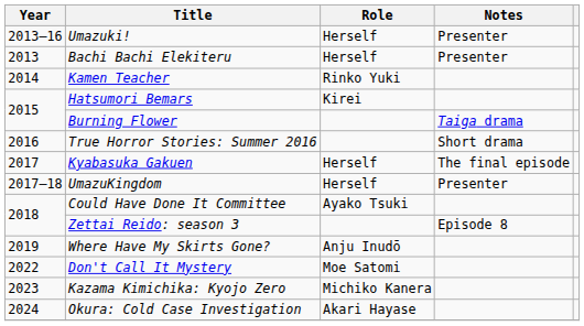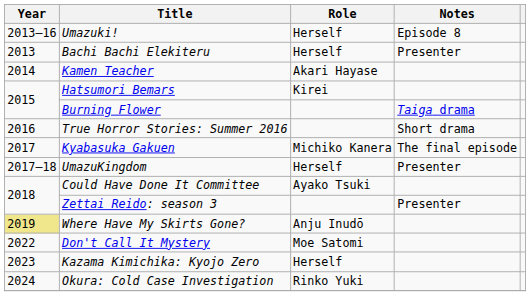 <table class="wikitable">
 <tr>
 <th>Year</th>
 <th>Title</th>
 <th>Role</th>
 <th>Notes</th>
 <th></th>
 </tr>
 <tr>
 <td>2013–16</td>
 <td><em>Umazuki!</em></td>
 <td>Herself</td>
-<td>Presenter</td>
+<td>Episode 8</td>
 <td></td>
 </tr>
 <tr>
 <td>2013</td>
 <td><em>Bachi Bachi Elekiteru</em></td>
 <td>Herself</td>
 <td>Presenter</td>
 <td></td>
 </tr>
 <tr>
 <td>2014</td>
 <td><em><a href='#'>Kamen Teacher</a></em></td>
-<td>Rinko Yuki</td>
+<td>Akari Hayase</td>
 <td></td>
 <td></td>
 </tr>
 <tr>
 <td rowspan=2>2015</td>
 <td><em><a href='#'>Hatsumori Bemars</a></em></td>
 <td>Kirei</td>
 <td></td>
 <td></td>
 </tr>
 <tr>
 <td><em><a href='#'>Burning Flower</a></em></td>
 <td></td>
 <td><a href='#'><em>Taiga</em> drama</a></td>
 <td></td>
 </tr>
 <tr>
 <td>2016</td>
 <td><em>True Horror Stories: Summer 2016</em></td>
 <td></td>
 <td>Short drama</td>
 <td></td>
 </tr>
 <tr>
 <td>2017</td>
 <td><em><a href='#'>Kyabasuka Gakuen</a></em></td>
-<td>Herself</td>
+<td>Michiko Kanera</td>
 <td>The final episode</td>
 <td></td>
 </tr>
 <tr>
 <td>2017–18</td>
 <td><em>UmazuKingdom</em></td>
 <td>Herself</td>
 <td>Presenter</td>
 <td></td>
 </tr>
 <tr>
 <td rowspan="2">2018</td>
 <td><em>Could Have Done It Committee</em></td>
 <td>Ayako Tsuki</td>
 <td></td>
 <td></td>
 </tr>
 <tr>
 <td><em><a href='#'>Zettai Reido</a>: season 3</em></td>
 <td></td>
-<td>Episode 8</td>
+<td>Presenter</td>
 <td></td>
 </tr>
 <tr>
-<td>2019</td>
+<td style="background: khaki;">2019</td>
 <td><em>Where Have My Skirts Gone?</em></td>
 <td>Anju Inudō</td>
 <td></td>
 <td></td>
 </tr>
 <tr>
 <td>2022</td>
 <td><em><a href='#'>Don't Call It Mystery</a></em></td>
 <td>Moe Satomi</td>
 <td></td>
 <td></td>
 </tr>
 <tr>
 <td>2023</td>
 <td><em>Kazama Kimichika: Kyojo Zero</em></td>
-<td>Michiko Kanera</td>
+<td>Herself</td>
 <td></td>
 <td></td>
 </tr>
 <tr>
 <td>2024</td>
 <td><em>Okura: Cold Case Investigation</em></td>
-<td>Akari Hayase</td>
+<td>Rinko Yuki</td>
 <td></td>
 <td></td>
 </tr>
 <tr>
 </tr>
 </table>
